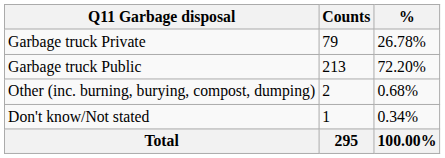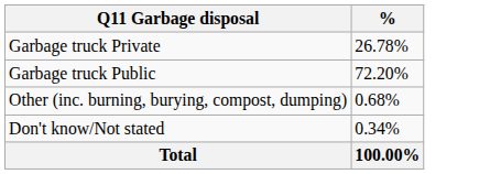 <table class="wikitable sortable">
 <tr>
 <th>Q11 Garbage disposal</th>
-<th>Counts</th>
 <th>%</th>
 </tr>
 <tr>
 <td>Garbage truck Private</td>
-<td>79</td>
 <td>26.78%</td>
 </tr>
 <tr>
 <td>Garbage truck Public</td>
-<td>213</td>
 <td>72.20%</td>
 </tr>
 <tr>
 <td>Other (inc. burning, burying, compost, dumping)</td>
-<td>2</td>
 <td>0.68%</td>
 </tr>
 <tr>
 <td>Don't know/Not stated</td>
-<td>1</td>
 <td>0.34%</td>
 </tr>
 <tr>
 <th>Total</th>
-<th>295</th>
 <th>100.00%</th>
 </tr>
 </table>
